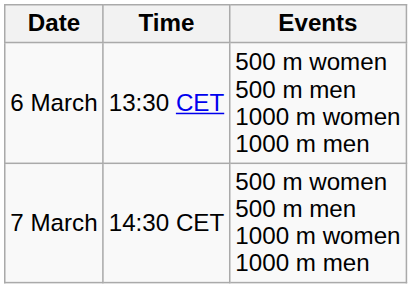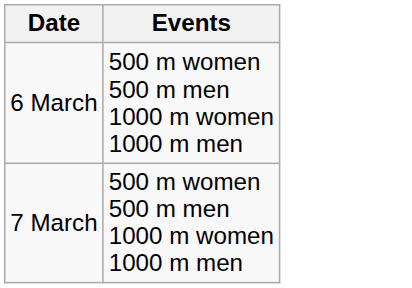 <table class="wikitable" border="1">
 <tr>
 <th>Date</th>
-<th>Time</th>
 <th>Events</th>
 </tr>
 <tr>
 <td>6 March</td>
-<td>13:30 <a href='#'>CET</a></td>
 <td>500 m women<br>500 m men<br>1000 m women<br>1000 m men</td>
 </tr>
 <tr>
 <td>7 March</td>
-<td>14:30 CET</td>
 <td>500 m women<br>500 m men<br>1000 m women<br>1000 m men</td>
 </tr>
 </table>
